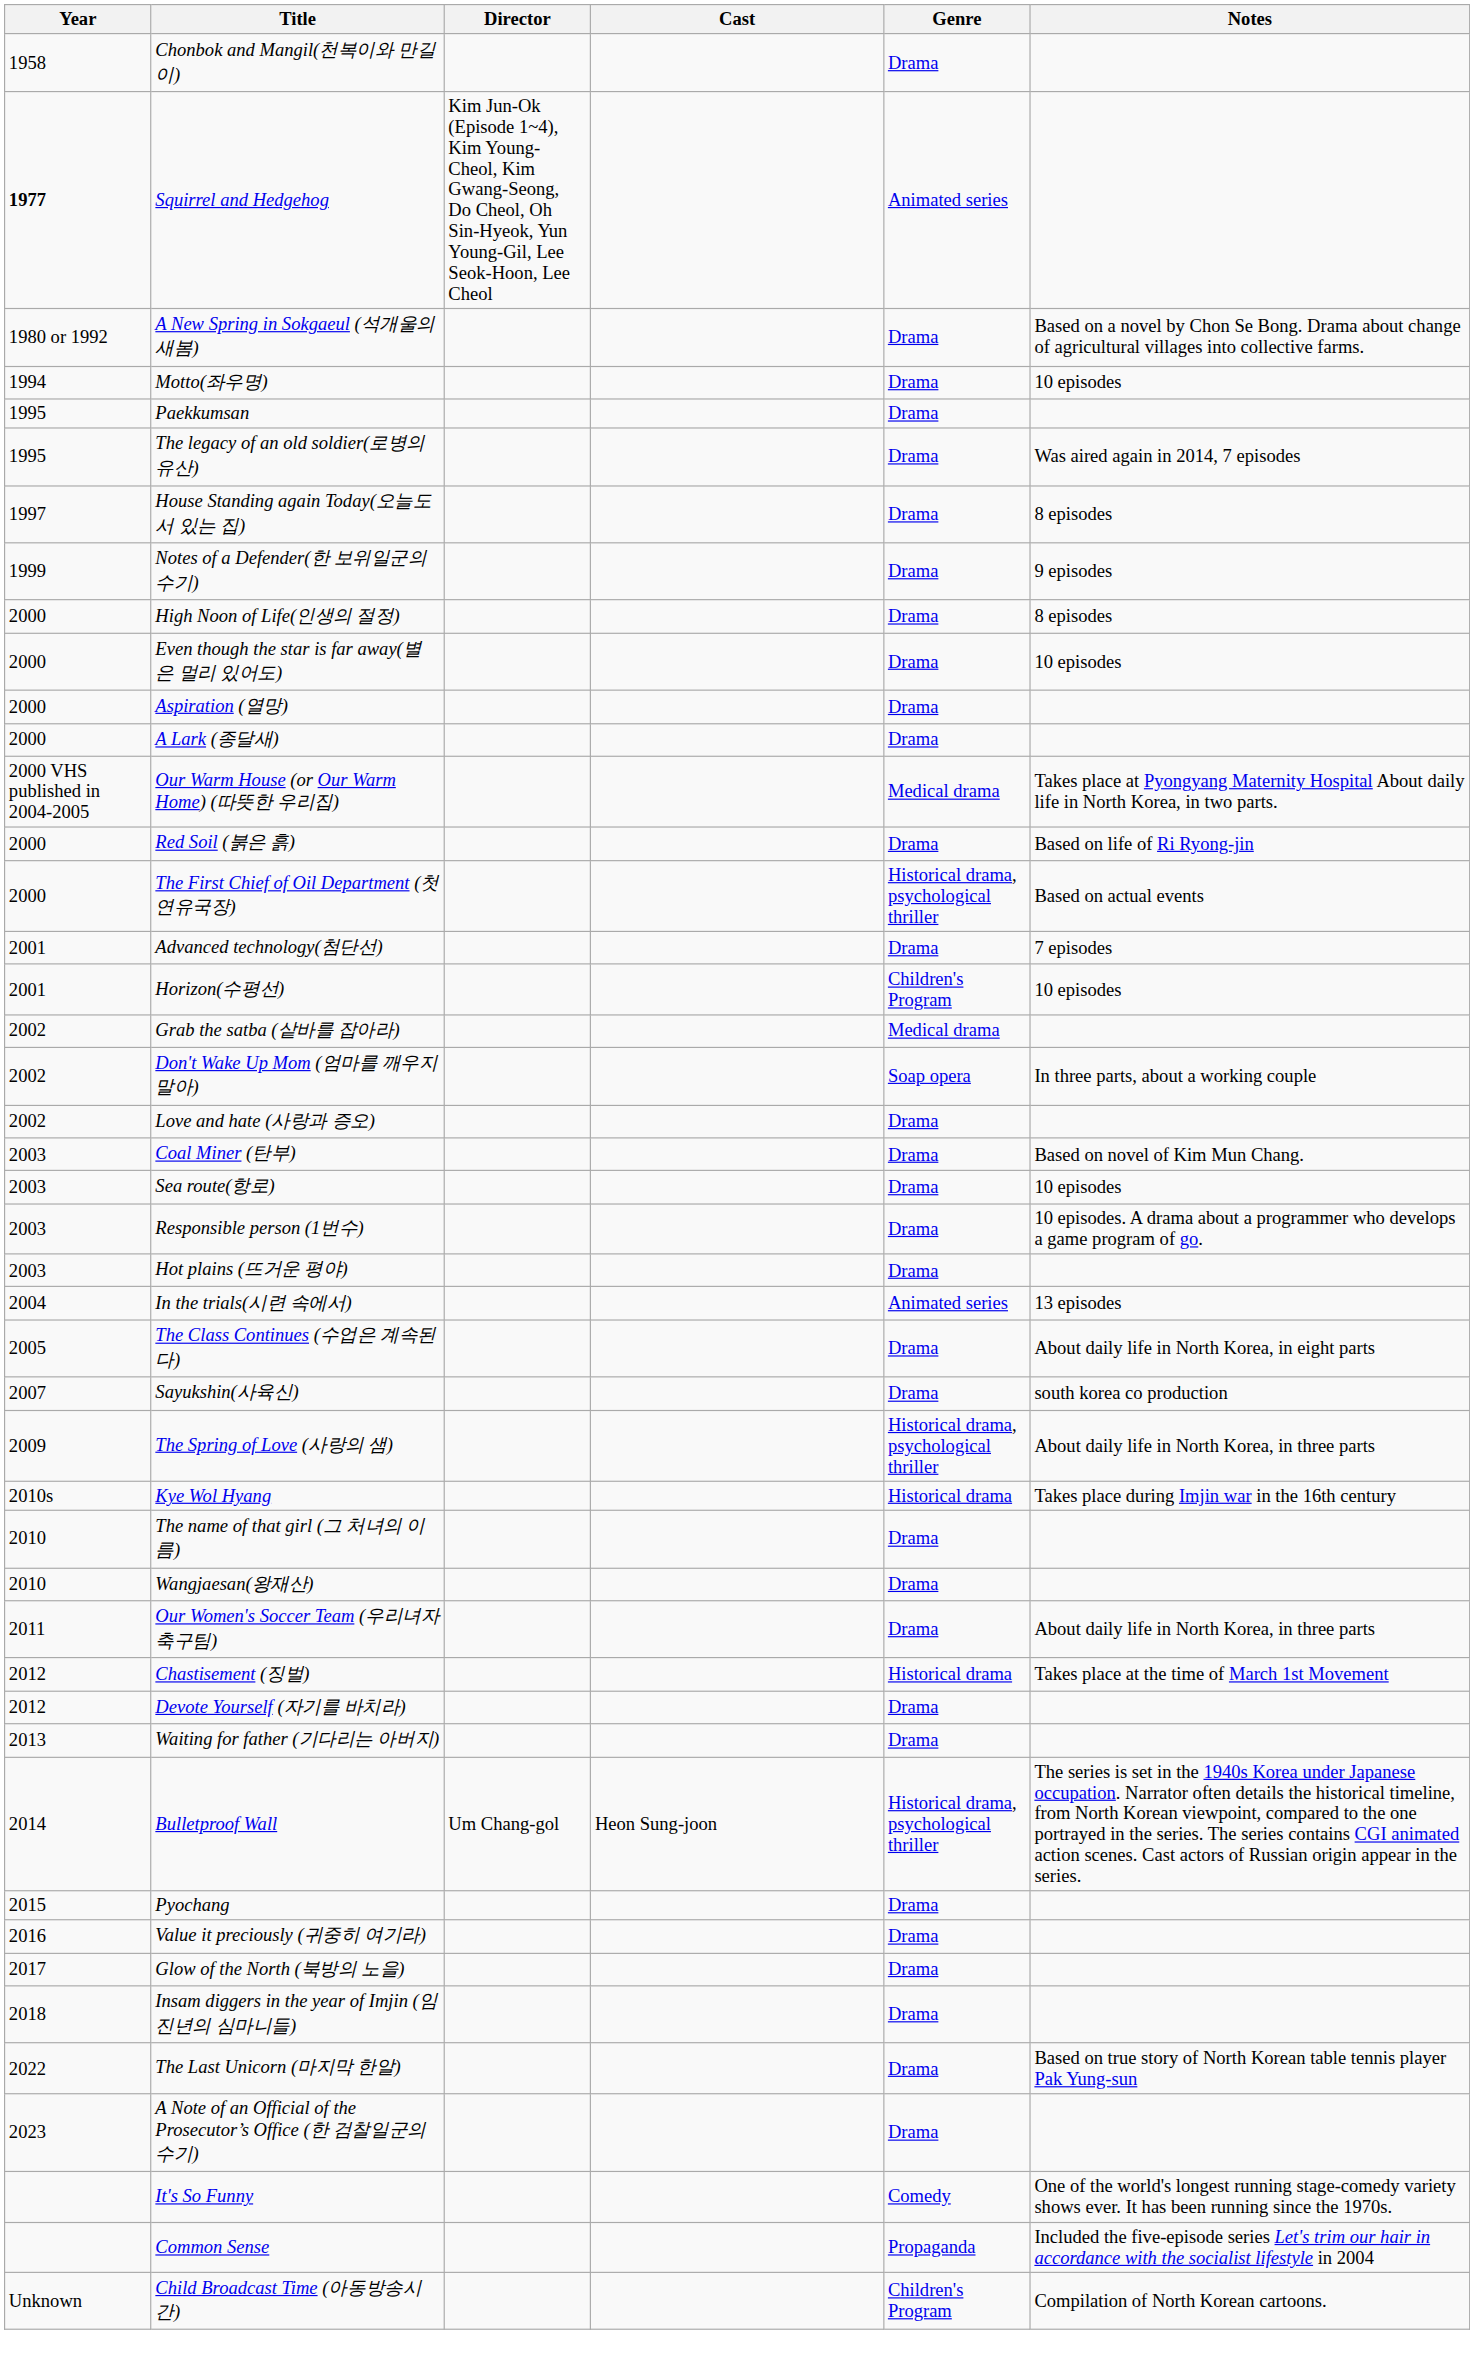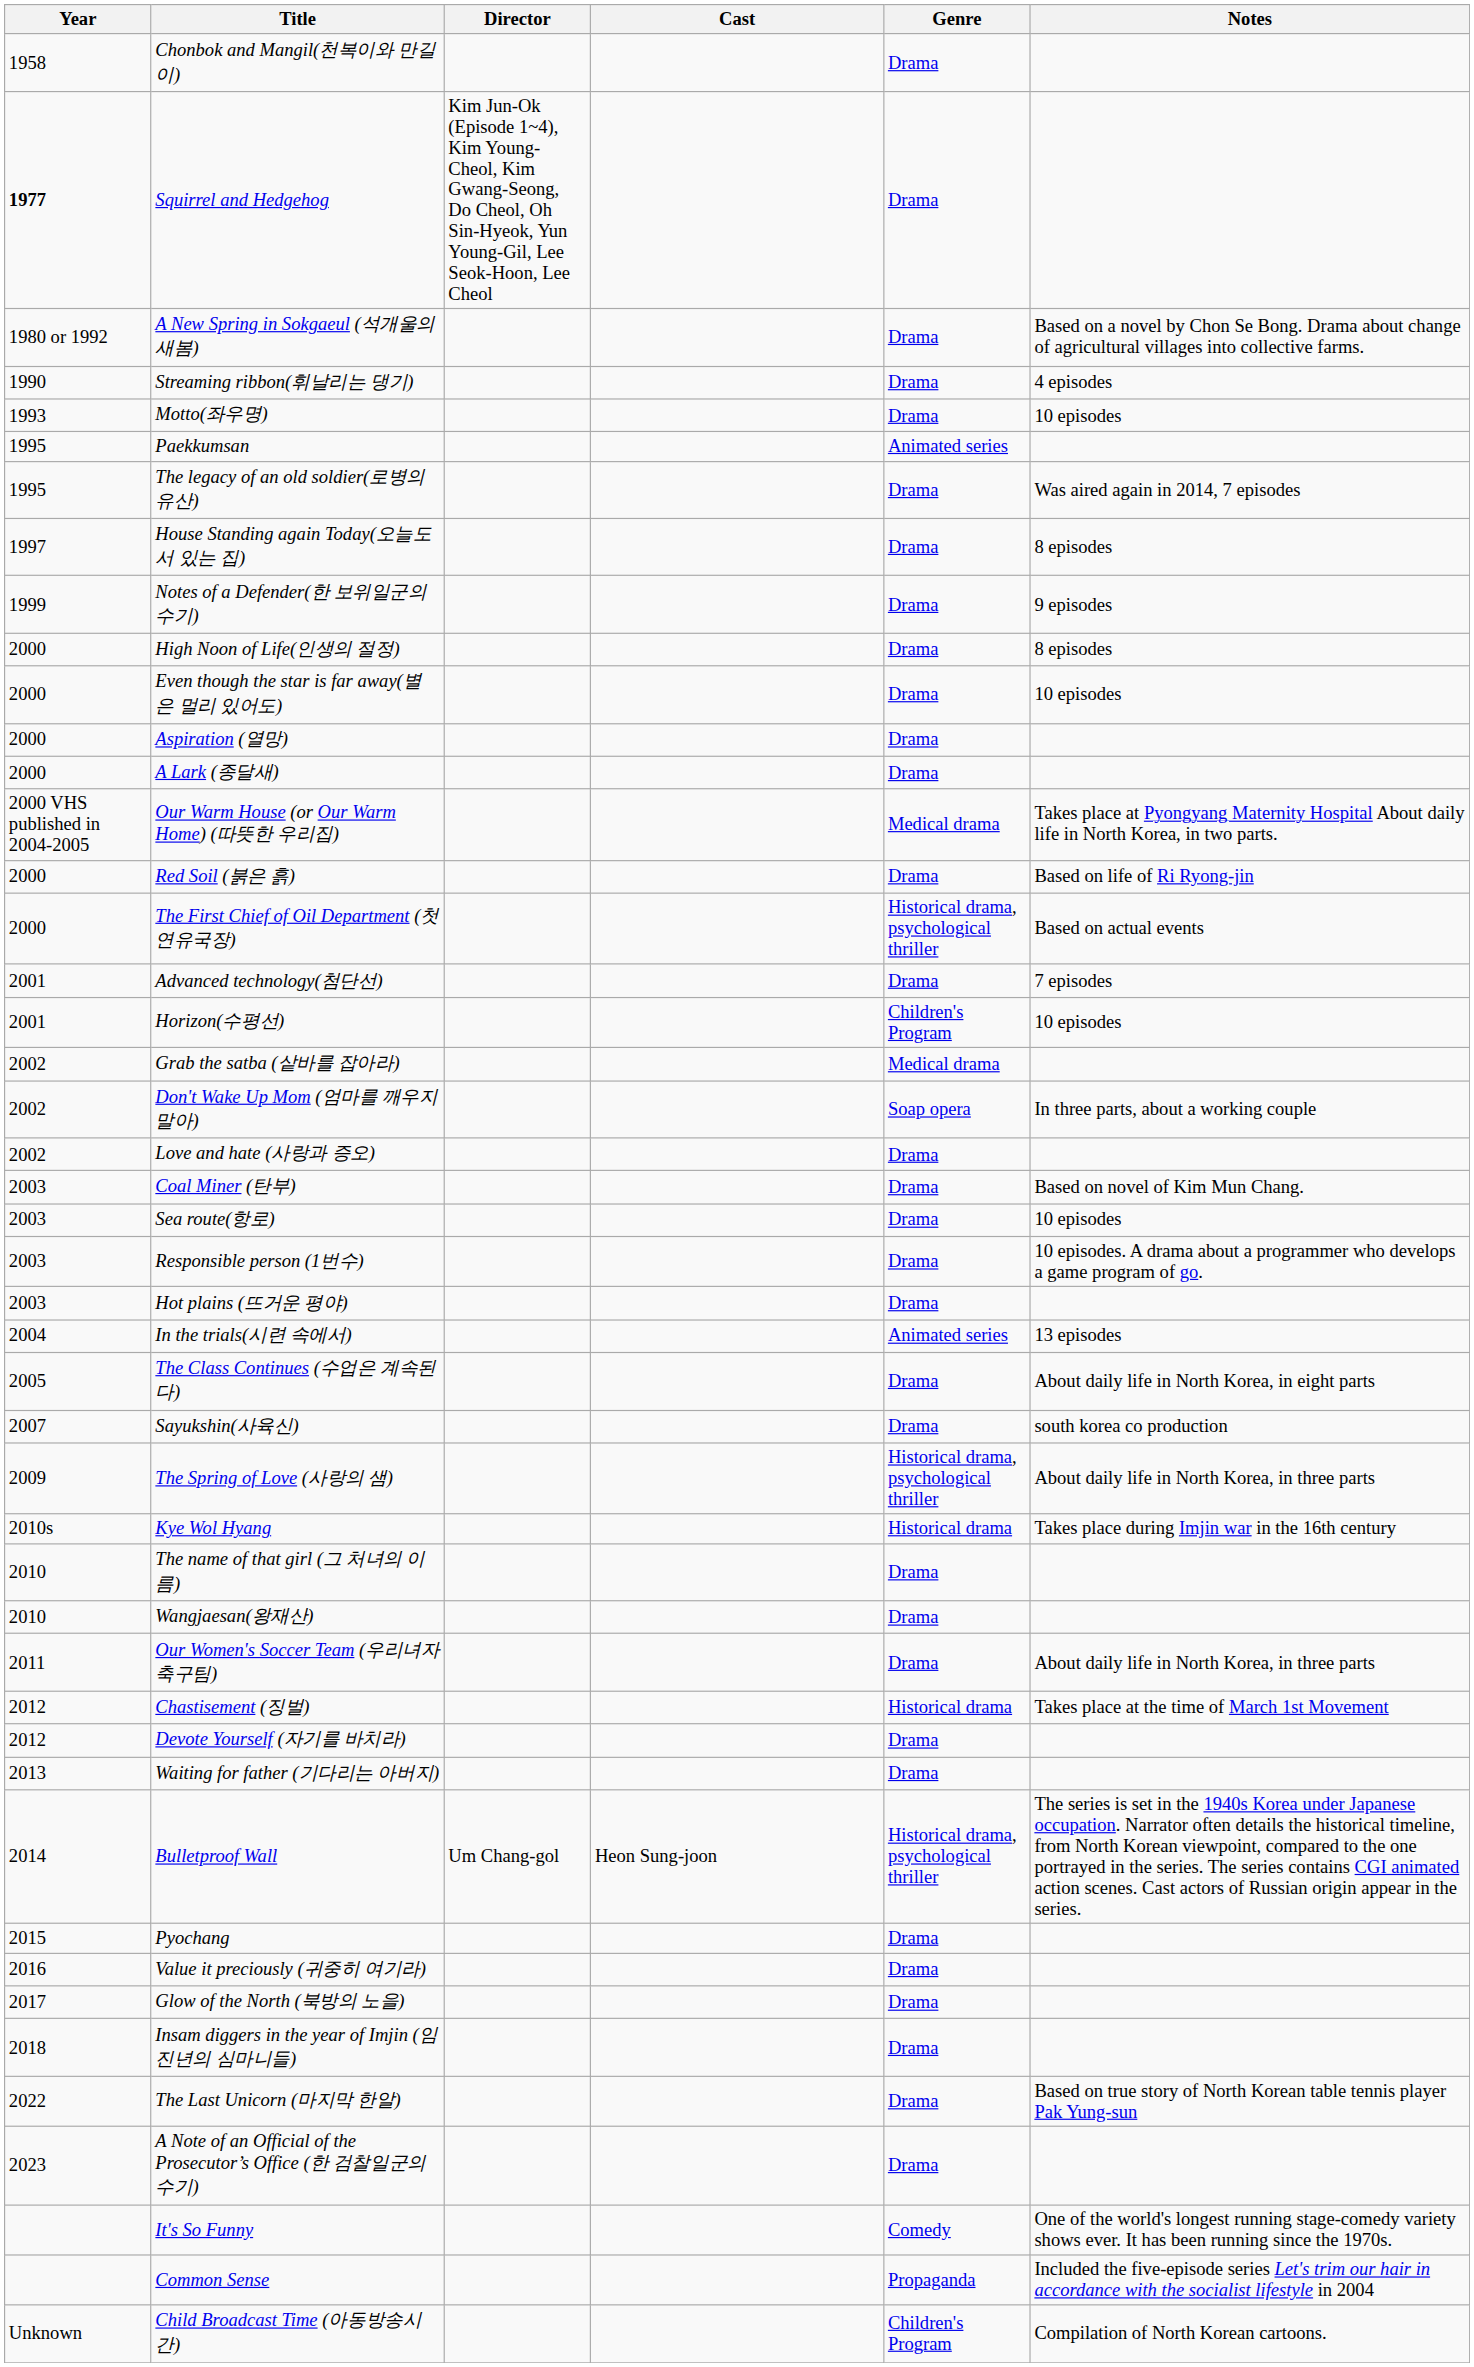 <table class="wikitable sortable mw-collapsible" width="100%">
 <tr>
 <th width=10%>Year</th>
 <th width=20%>Title</th>
 <th width=10%>Director</th>
 <th width=20%>Cast</th>
 <th width=10%>Genre</th>
 <th width=40%>Notes</th>
 </tr>
 <tr>
 <td>1958</td>
 <td><em>Chonbok and Mangil(천복이와 만길이)</em></td>
 <td></td>
 <td></td>
 <td><a href='#'>Drama</a></td>
 <td></td>
 </tr>
 <tr>
 <td><strong>1977</strong></td>
 <td><em><a href='#'>Squirrel and Hedgehog</a></em></td>
 <td>Kim Jun-Ok (Episode 1~4), Kim Young-Cheol, Kim Gwang-Seong, Do Cheol, Oh Sin-Hyeok, Yun Young-Gil, Lee Seok-Hoon, Lee Cheol</td>
 <td></td>
-<td><a href='#'>Animated series</a></td>
+<td><a href='#'>Drama</a></td>
 <td></td>
 </tr>
 <tr>
 <td>1980 or 1992</td>
 <td><em><a href='#'>A New Spring in Sokgaeul</a> (석개울의 새봄)</em></td>
 <td></td>
 <td></td>
 <td><a href='#'>Drama</a></td>
 <td>Based on a novel by Chon Se Bong. Drama about change of agricultural villages into collective farms.</td>
 </tr>
 <tr>
-<td>1994</td>
+<td>1990</td>
+<td><em>Streaming ribbon(휘날리는 댕기)</em></td>
+<td></td>
+<td></td>
+<td><a href='#'>Drama</a></td>
+<td>4 episodes</td>
+</tr>
+<tr>
+<td>1993</td>
 <td><em>Motto(좌우명)</em></td>
 <td></td>
 <td></td>
 <td><a href='#'>Drama</a></td>
 <td>10 episodes</td>
 </tr>
 <tr>
 <td>1995</td>
 <td><em>Paekkumsan</em></td>
 <td></td>
 <td></td>
-<td><a href='#'>Drama</a></td>
+<td><a href='#'>Animated series</a></td>
 <td></td>
 </tr>
 <tr>
 <td>1995</td>
 <td><em>The legacy of an old soldier(로병의 유산)</em></td>
 <td></td>
 <td></td>
 <td><a href='#'>Drama</a></td>
 <td>Was aired again in 2014, 7 episodes</td>
 </tr>
 <tr>
 <td>1997</td>
 <td><em>House Standing again Today(오늘도 서 있는 집)</em></td>
 <td></td>
 <td></td>
 <td><a href='#'>Drama</a></td>
 <td>8 episodes</td>
 </tr>
 <tr>
 <td>1999</td>
 <td><em>Notes of a Defender(한 보위일군의 수기)</em></td>
 <td></td>
 <td></td>
 <td><a href='#'>Drama</a></td>
 <td>9 episodes</td>
 </tr>
 <tr>
 <td>2000</td>
 <td><em>High Noon of Life(인생의 절정)</em></td>
 <td></td>
 <td></td>
 <td><a href='#'>Drama</a></td>
 <td>8 episodes</td>
 </tr>
 <tr>
 <td>2000</td>
 <td><em>Even though the star is far away(별은 멀리 있어도)</em></td>
 <td></td>
 <td></td>
 <td><a href='#'>Drama</a></td>
 <td>10 episodes</td>
 </tr>
 <tr>
 <td>2000</td>
 <td><em><a href='#'>Aspiration</a> (열망)</em></td>
 <td></td>
 <td></td>
 <td><a href='#'>Drama</a></td>
 <td></td>
 </tr>
 <tr>
 <td>2000</td>
 <td><em><a href='#'>A Lark</a> (종달새)</em></td>
 <td></td>
 <td></td>
 <td><a href='#'>Drama</a></td>
 <td></td>
 </tr>
 <tr>
 <td>2000 VHS published in 2004-2005</td>
 <td><em><a href='#'>Our Warm House</a> (or <a href='#'>Our Warm Home</a>) (따뜻한 우리집) </em></td>
 <td></td>
 <td></td>
 <td><a href='#'>Medical drama</a></td>
 <td>Takes place at <a href='#'>Pyongyang Maternity Hospital</a> About daily life in North Korea, in two parts.</td>
 </tr>
 <tr>
 <td>2000</td>
 <td><em><a href='#'>Red Soil</a> (붉은 흙)</em></td>
 <td></td>
 <td></td>
 <td><a href='#'>Drama</a></td>
 <td>Based on life of <a href='#'>Ri Ryong-jin</a></td>
 </tr>
 <tr>
 <td>2000</td>
 <td><em><a href='#'>The First Chief of Oil Department</a> (첫 연유국장) </em></td>
 <td></td>
 <td></td>
 <td><a href='#'>Historical drama</a>, <a href='#'>psychological thriller</a></td>
 <td>Based on actual events</td>
 </tr>
 <tr>
 <td>2001</td>
 <td><em>Advanced technology(첨단선)</em></td>
 <td></td>
 <td></td>
 <td><a href='#'>Drama</a></td>
 <td>7 episodes</td>
 </tr>
 <tr>
 <td>2001</td>
 <td><em>Horizon(수평선)</em></td>
 <td></td>
 <td></td>
 <td><a href='#'>Children's Program</a></td>
 <td>10 episodes</td>
 </tr>
 <tr>
 <td>2002</td>
 <td><em>Grab the satba (샅바를 잡아라)</em></td>
 <td></td>
 <td></td>
 <td><a href='#'>Medical drama</a></td>
 <td></td>
 </tr>
 <tr>
 <td>2002</td>
 <td><em><a href='#'>Don't Wake Up Mom</a> (엄마를 깨우지 말아)</em></td>
 <td></td>
 <td></td>
 <td><a href='#'>Soap opera</a></td>
 <td>In three parts, about a working couple</td>
 </tr>
 <tr>
 <td>2002</td>
 <td><em>Love and hate (사랑과 증오)</em></td>
 <td></td>
 <td></td>
 <td><a href='#'>Drama</a></td>
 <td></td>
 </tr>
 <tr>
 <td>2003</td>
 <td><em><a href='#'>Coal Miner</a> (탄부)</em></td>
 <td></td>
 <td></td>
 <td><a href='#'>Drama</a></td>
 <td>Based on novel of Kim Mun Chang.</td>
 </tr>
 <tr>
 <td>2003</td>
 <td><em>Sea route(항로)</em></td>
 <td></td>
 <td></td>
 <td><a href='#'>Drama</a></td>
 <td>10 episodes</td>
 </tr>
 <tr>
 <td>2003</td>
 <td><em>Responsible person (1번수)</em></td>
 <td></td>
 <td></td>
 <td><a href='#'>Drama</a></td>
 <td>10 episodes. A drama about a programmer who develops a game program of <a href='#'>go</a>.</td>
 </tr>
 <tr>
 <td>2003</td>
 <td><em>Hot plains (뜨거운 평야)</em></td>
 <td></td>
 <td></td>
 <td><a href='#'>Drama</a></td>
 <td></td>
 </tr>
 <tr>
 <td>2004</td>
 <td><em>In the trials(시련 속에서)</em></td>
 <td></td>
 <td></td>
 <td><a href='#'>Animated series</a></td>
 <td>13 episodes</td>
 </tr>
 <tr>
 <td>2005</td>
 <td><em><a href='#'>The Class Continues</a> (수업은 계속된다)</em></td>
 <td></td>
 <td></td>
 <td><a href='#'>Drama</a></td>
 <td>About daily life in North Korea, in eight parts</td>
 </tr>
 <tr>
 <td>2007</td>
 <td><em>Sayukshin(사육신)</em></td>
 <td></td>
 <td></td>
 <td><a href='#'>Drama</a></td>
 <td>south korea co production</td>
 </tr>
 <tr>
 <td>2009</td>
 <td><em><a href='#'>The Spring of Love</a> (사랑의 샘)</em></td>
 <td></td>
 <td></td>
 <td><a href='#'>Historical drama</a>, <a href='#'>psychological thriller</a></td>
 <td>About daily life in North Korea, in three parts</td>
 </tr>
 <tr>
 <td>2010s</td>
 <td><em><a href='#'>Kye Wol Hyang</a></em></td>
 <td></td>
 <td></td>
 <td><a href='#'>Historical drama</a></td>
 <td>Takes place during <a href='#'>Imjin war</a> in the 16th century</td>
 </tr>
 <tr>
 <td>2010</td>
 <td><em>The name of that girl (그 처녀의 이름)</em></td>
 <td></td>
 <td></td>
 <td><a href='#'>Drama</a></td>
 <td></td>
 </tr>
 <tr>
 <td>2010</td>
 <td><em>Wangjaesan(왕재산)</em></td>
 <td></td>
 <td></td>
 <td><a href='#'>Drama</a></td>
 <td></td>
 </tr>
 <tr>
 <td>2011</td>
 <td><em><a href='#'>Our Women's Soccer Team</a> (우리녀자축구팀)</em></td>
 <td></td>
 <td></td>
 <td><a href='#'>Drama</a></td>
 <td>About daily life in North Korea, in three parts</td>
 </tr>
 <tr>
 <td>2012</td>
 <td><em><a href='#'>Chastisement</a> (징벌)</em></td>
 <td></td>
 <td></td>
 <td><a href='#'>Historical drama</a></td>
 <td>Takes place at the time of <a href='#'>March 1st Movement</a></td>
 </tr>
 <tr>
 <td>2012</td>
 <td><em><a href='#'>Devote Yourself</a> (자기를 바치라)</em></td>
 <td></td>
 <td></td>
 <td><a href='#'>Drama</a></td>
 <td></td>
 </tr>
 <tr>
 <td>2013</td>
 <td><em>Waiting for father (기다리는 아버지)</em></td>
 <td></td>
 <td></td>
 <td><a href='#'>Drama</a></td>
 <td></td>
 </tr>
 <tr>
 <td>2014</td>
 <td><em><a href='#'>Bulletproof Wall</a></em></td>
 <td>Um Chang-gol</td>
 <td>Heon Sung-joon</td>
 <td><a href='#'>Historical drama</a>, <a href='#'>psychological thriller</a></td>
 <td>The series is set in the <a href='#'>1940s Korea under Japanese occupation</a>. Narrator often details the historical timeline, from North Korean viewpoint, compared to the one portrayed in the series. The series contains <a href='#'>CGI animated</a> action scenes. Cast actors of Russian origin appear in the series.</td>
 </tr>
 <tr>
 <td>2015</td>
 <td><em>Pyochang</em></td>
 <td></td>
 <td></td>
 <td><a href='#'>Drama</a></td>
 <td></td>
 </tr>
 <tr>
 <td>2016</td>
 <td><em>Value it preciously (귀중히 여기라)</em></td>
 <td></td>
 <td></td>
 <td><a href='#'>Drama</a></td>
 <td></td>
 </tr>
 <tr>
 <td>2017</td>
 <td><em>Glow of the North (북방의 노을)</em></td>
 <td></td>
 <td></td>
 <td><a href='#'>Drama</a></td>
 <td></td>
 </tr>
 <tr>
 <td>2018</td>
 <td><em>Insam diggers in the year of Imjin (임진년의 심마니들)</em></td>
 <td></td>
 <td></td>
 <td><a href='#'>Drama</a></td>
 <td></td>
 </tr>
 <tr>
 <td>2022</td>
 <td><em>The Last Unicorn (마지막 한알)</em></td>
 <td></td>
 <td></td>
 <td><a href='#'>Drama</a></td>
 <td>Based on true story of North Korean table tennis player <a href='#'>Pak Yung-sun</a></td>
 </tr>
 <tr>
 <td>2023</td>
 <td><em>A Note of an Official of the Prosecutor’s Office (한 검찰일군의 수기)</em></td>
 <td></td>
 <td></td>
 <td><a href='#'>Drama</a></td>
 <td></td>
 </tr>
 <tr>
 <td></td>
 <td><em><a href='#'>It's So Funny</a></em></td>
 <td></td>
 <td></td>
 <td><a href='#'>Comedy</a></td>
 <td>One of the world's longest running stage-comedy variety shows ever. It has been running since the 1970s.</td>
 </tr>
 <tr>
 <td></td>
 <td><em><a href='#'>Common Sense</a></em></td>
 <td></td>
 <td></td>
 <td><a href='#'>Propaganda</a></td>
 <td>Included the five-episode series <em><a href='#'>Let's trim our hair in accordance with the socialist lifestyle</a></em> in 2004</td>
 </tr>
 <tr>
 <td>Unknown</td>
 <td><em><a href='#'>Child Broadcast Time</a> (아동방송시간)</em></td>
 <td></td>
 <td></td>
 <td><a href='#'>Children's Program</a></td>
 <td>Compilation of North Korean cartoons.</td>
 </tr>
 </table>
